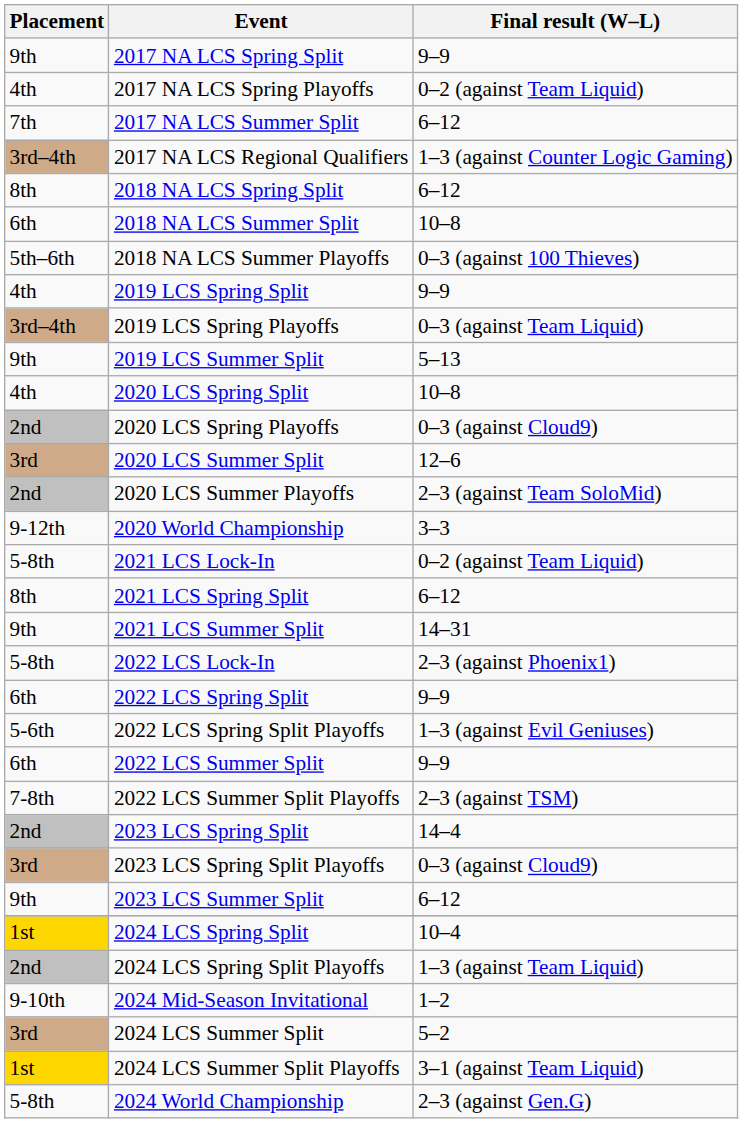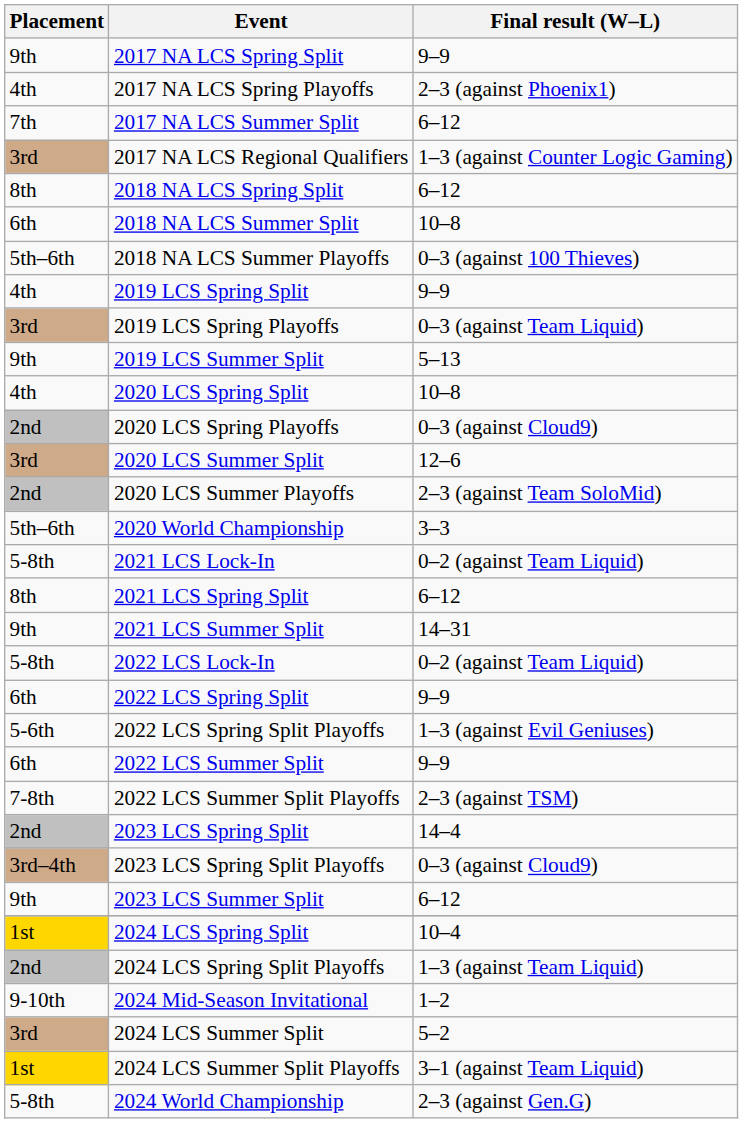 <table class="wikitable sortable mw-collapsible mw-collapsed">
 <tr>
 <th>Placement</th>
 <th>Event</th>
 <th>Final result (W–L)</th>
 </tr>
 <tr>
 <td> 9th</td>
 <td> <a href='#'>2017 NA LCS Spring Split</a></td>
 <td> 9–9</td>
 </tr>
 <tr>
 <td> 4th</td>
 <td> 2017 NA LCS Spring Playoffs</td>
-<td> 0–2 (against <a href='#'>Team Liquid</a>)</td>
+<td> 2–3 (against <a href='#'>Phoenix1</a>)</td>
 </tr>
 <tr>
 <td> 7th</td>
 <td> <a href='#'>2017 NA LCS Summer Split</a></td>
 <td> 6–12</td>
 </tr>
 <tr>
-<td style="background-color:#CFAA88;"> 3rd–4th</td>
+<td style="background-color:#CFAA88;"> 3rd</td>
 <td> 2017 NA LCS Regional Qualifiers</td>
 <td> 1–3 (against <a href='#'>Counter Logic Gaming</a>)</td>
 </tr>
 <tr>
 <td> 8th</td>
 <td> <a href='#'>2018 NA LCS Spring Split</a></td>
 <td> 6–12</td>
 </tr>
 <tr>
 <td> 6th</td>
 <td> <a href='#'>2018 NA LCS Summer Split</a></td>
 <td> 10–8</td>
 </tr>
 <tr>
 <td> 5th–6th</td>
 <td> 2018 NA LCS Summer Playoffs</td>
 <td> 0–3 (against <a href='#'>100 Thieves</a>)</td>
 </tr>
 <tr>
 <td> 4th</td>
 <td> <a href='#'>2019 LCS Spring Split</a></td>
 <td> 9–9</td>
 </tr>
 <tr>
-<td style="background-color:#CFAA88;"> 3rd–4th</td>
+<td style="background-color:#CFAA88;"> 3rd</td>
 <td> 2019 LCS Spring Playoffs</td>
 <td> 0–3 (against <a href='#'>Team Liquid</a>)</td>
 </tr>
 <tr>
 <td> 9th</td>
 <td> <a href='#'>2019 LCS Summer Split</a></td>
 <td> 5–13</td>
 </tr>
 <tr>
 <td> 4th</td>
 <td> <a href='#'>2020 LCS Spring Split</a></td>
 <td> 10–8</td>
 </tr>
 <tr>
 <td style="background-color:Silver;"> 2nd</td>
 <td> 2020 LCS Spring Playoffs</td>
 <td> 0–3 (against <a href='#'>Cloud9</a>)</td>
 </tr>
 <tr>
 <td style="background-color:#CFAA88;"> 3rd</td>
 <td> <a href='#'>2020 LCS Summer Split</a></td>
 <td> 12–6</td>
 </tr>
 <tr>
 <td style="background-color:Silver;"> 2nd</td>
 <td> 2020 LCS Summer Playoffs</td>
 <td> 2–3 (against <a href='#'>Team SoloMid</a>)</td>
 </tr>
 <tr>
-<td> 9-12th</td>
+<td> 5th–6th</td>
 <td> <a href='#'>2020 World Championship</a></td>
 <td> 3–3</td>
 </tr>
 <tr>
 <td> 5-8th</td>
 <td> <a href='#'>2021 LCS Lock-In</a></td>
 <td> 0–2 (against <a href='#'>Team Liquid</a>)</td>
 </tr>
 <tr>
 <td> 8th</td>
 <td> <a href='#'>2021 LCS Spring Split</a></td>
 <td> 6–12</td>
 </tr>
 <tr>
 <td> 9th</td>
 <td> <a href='#'>2021 LCS Summer Split</a></td>
 <td> 14–31</td>
 </tr>
 <tr>
 <td> 5-8th</td>
 <td> <a href='#'>2022 LCS Lock-In</a></td>
-<td> 2–3 (against <a href='#'>Phoenix1</a>)</td>
+<td> 0–2 (against <a href='#'>Team Liquid</a>)</td>
 </tr>
 <tr>
 <td> 6th</td>
 <td> <a href='#'>2022 LCS Spring Split</a></td>
 <td> 9–9</td>
 </tr>
 <tr>
 <td> 5-6th</td>
 <td> 2022 LCS Spring Split Playoffs</td>
 <td> 1–3 (against <a href='#'>Evil Geniuses</a>)</td>
 </tr>
 <tr>
 <td> 6th</td>
 <td> <a href='#'>2022 LCS Summer Split</a></td>
 <td> 9–9</td>
 </tr>
 <tr>
 <td> 7-8th</td>
 <td> 2022 LCS Summer Split Playoffs</td>
 <td> 2–3 (against <a href='#'>TSM</a>)</td>
 </tr>
 <tr>
 <td style="background-color:Silver;"> 2nd</td>
 <td> <a href='#'>2023 LCS Spring Split</a></td>
 <td> 14–4</td>
 </tr>
 <tr>
-<td style="background-color:#CFAA88;"> 3rd</td>
+<td style="background-color:#CFAA88;"> 3rd–4th</td>
 <td> 2023 LCS Spring Split Playoffs</td>
 <td> 0–3 (against <a href='#'>Cloud9</a>)</td>
 </tr>
 <tr>
 <td> 9th</td>
 <td> <a href='#'>2023 LCS Summer Split</a></td>
 <td> 6–12</td>
 </tr>
 <tr>
 </tr>
 <tr>
 <td style="background-color:Gold;"> 1st</td>
 <td> <a href='#'>2024 LCS Spring Split</a></td>
 <td> 10–4</td>
 </tr>
 <tr>
 <td style="background-color:Silver;"> 2nd</td>
 <td> 2024 LCS Spring Split Playoffs</td>
 <td> 1–3 (against <a href='#'>Team Liquid</a>)</td>
 </tr>
 <tr>
 <td> 9-10th</td>
 <td> <a href='#'>2024 Mid-Season Invitational</a></td>
 <td> 1–2</td>
 </tr>
 <tr>
 <td style="background-color:#CFAA88;"> 3rd</td>
 <td> 2024 LCS Summer Split</td>
 <td> 5–2</td>
 </tr>
 <tr>
 <td style="background-color:Gold;"> 1st</td>
 <td> 2024 LCS Summer Split Playoffs</td>
 <td> 3–1 (against <a href='#'>Team Liquid</a>)</td>
 </tr>
 <tr>
 <td> 5-8th</td>
 <td> <a href='#'>2024 World Championship</a></td>
 <td> 2–3 (against <a href='#'>Gen.G</a>)</td>
 </tr>
 </table>
